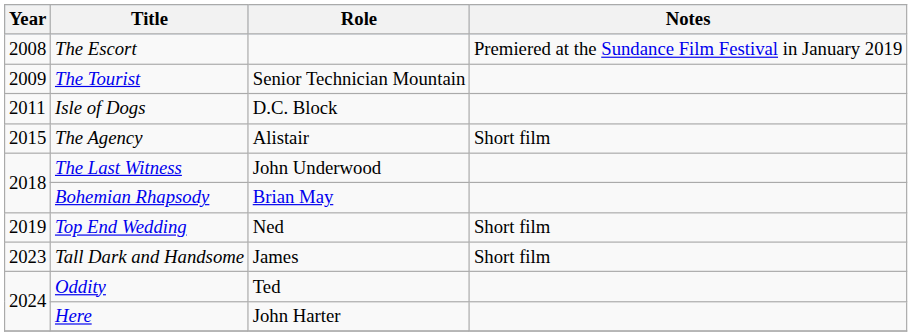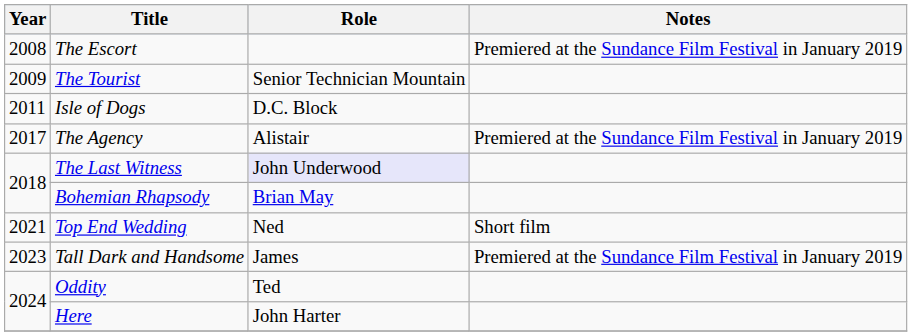 <table class="wikitable sortable">
 <tr style="background:#b0c4de; text-align:center;">
 <th>Year</th>
 <th>Title</th>
 <th>Role</th>
 <th class="unsortable">Notes</th>
 </tr>
 <tr>
 <td>2008</td>
 <td><em>The Escort</em></td>
 <td></td>
 <td>Premiered at the <a href='#'>Sundance Film Festival</a> in January 2019</td>
 </tr>
 <tr>
 <td>2009</td>
 <td><em><a href='#'>The Tourist</a></em></td>
 <td>Senior Technician Mountain</td>
 <td></td>
 </tr>
 <tr>
 <td>2011</td>
 <td><em>Isle of Dogs</em></td>
 <td>D.C. Block</td>
 <td></td>
 </tr>
 <tr>
-<td>2015</td>
+<td>2017</td>
 <td><em>The Agency</em></td>
 <td>Alistair</td>
-<td>Short film</td>
+<td>Premiered at the <a href='#'>Sundance Film Festival</a> in January 2019</td>
 </tr>
 <tr>
 <td rowspan="2">2018</td>
 <td><em><a href='#'>The Last Witness</a></em></td>
-<td>John Underwood</td>
+<td style="background: lavender;">John Underwood</td>
 <td></td>
 </tr>
 <tr>
 <td><em><a href='#'>Bohemian Rhapsody</a></em></td>
 <td><a href='#'>Brian May</a></td>
 <td></td>
 </tr>
 <tr>
-<td>2019</td>
+<td>2021</td>
 <td><em><a href='#'>Top End Wedding</a></em></td>
 <td>Ned</td>
 <td>Short film</td>
 </tr>
 <tr>
 <td>2023</td>
 <td><em>Tall Dark and Handsome</em></td>
 <td>James</td>
-<td>Short film</td>
+<td>Premiered at the <a href='#'>Sundance Film Festival</a> in January 2019</td>
 </tr>
 <tr>
 <td rowspan="2">2024</td>
 <td><em><a href='#'>Oddity</a></em></td>
 <td>Ted</td>
 <td></td>
 </tr>
 <tr>
 <td><em><a href='#'>Here</a></em></td>
 <td>John Harter</td>
 <td></td>
 </tr>
 <tr>
 </tr>
 </table>
